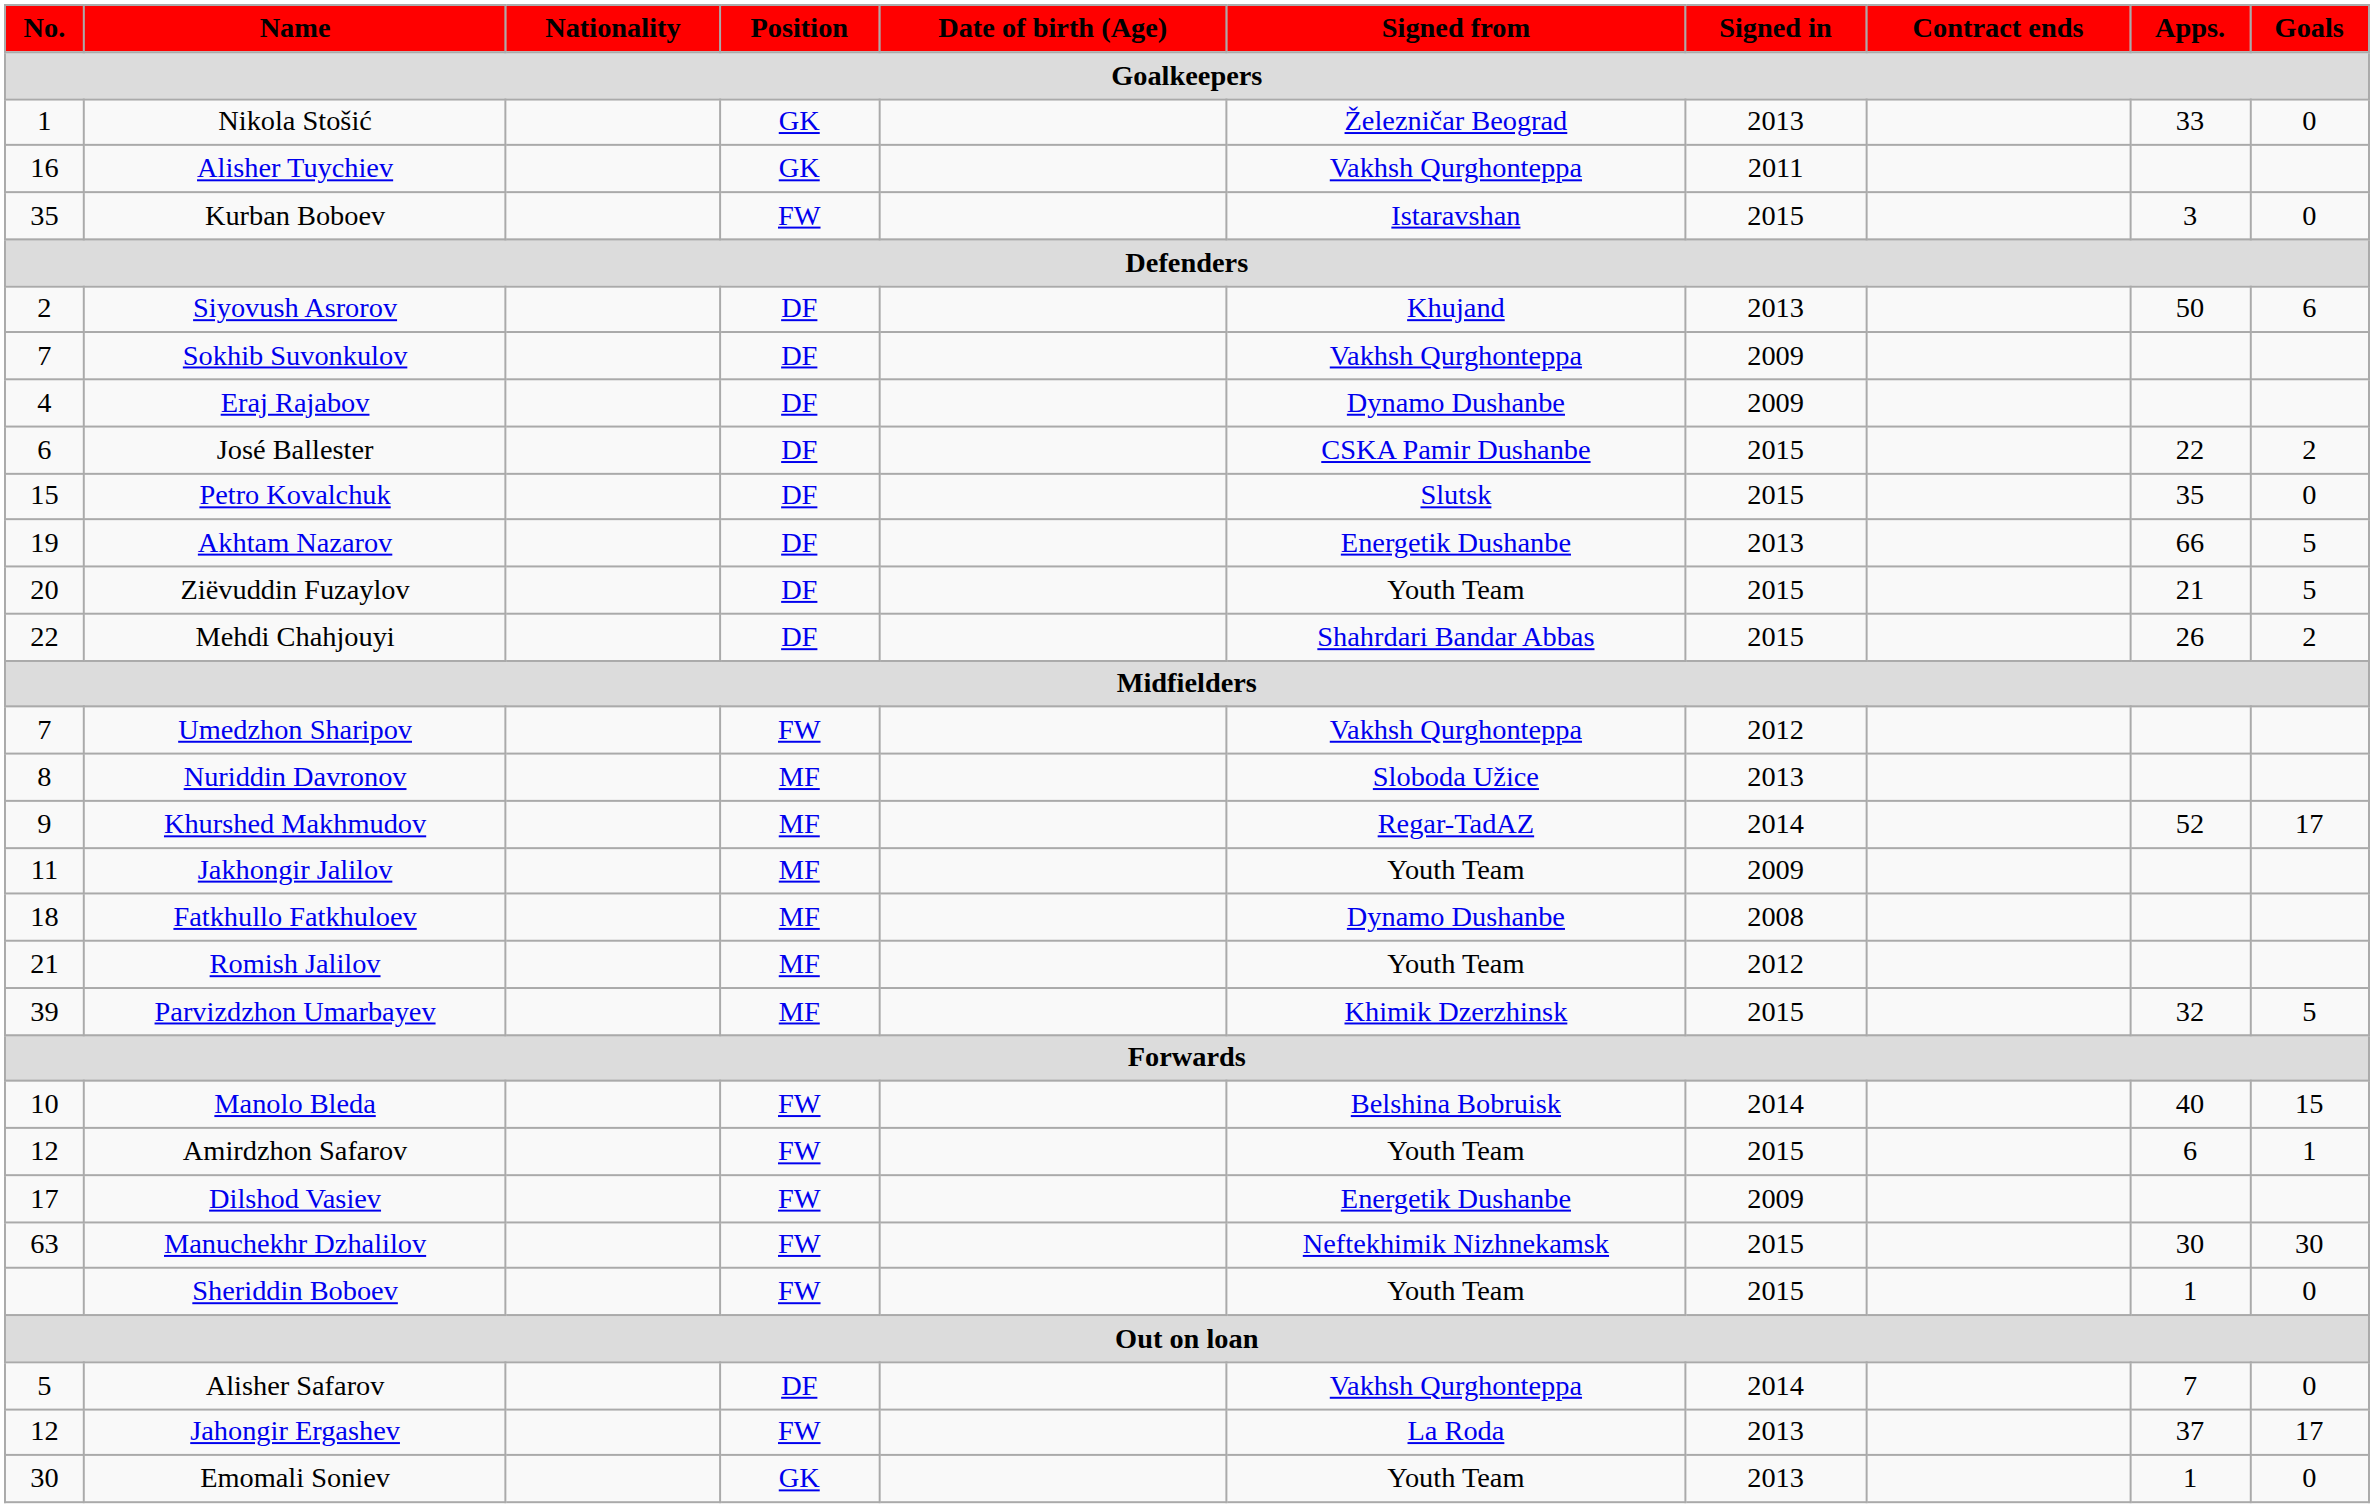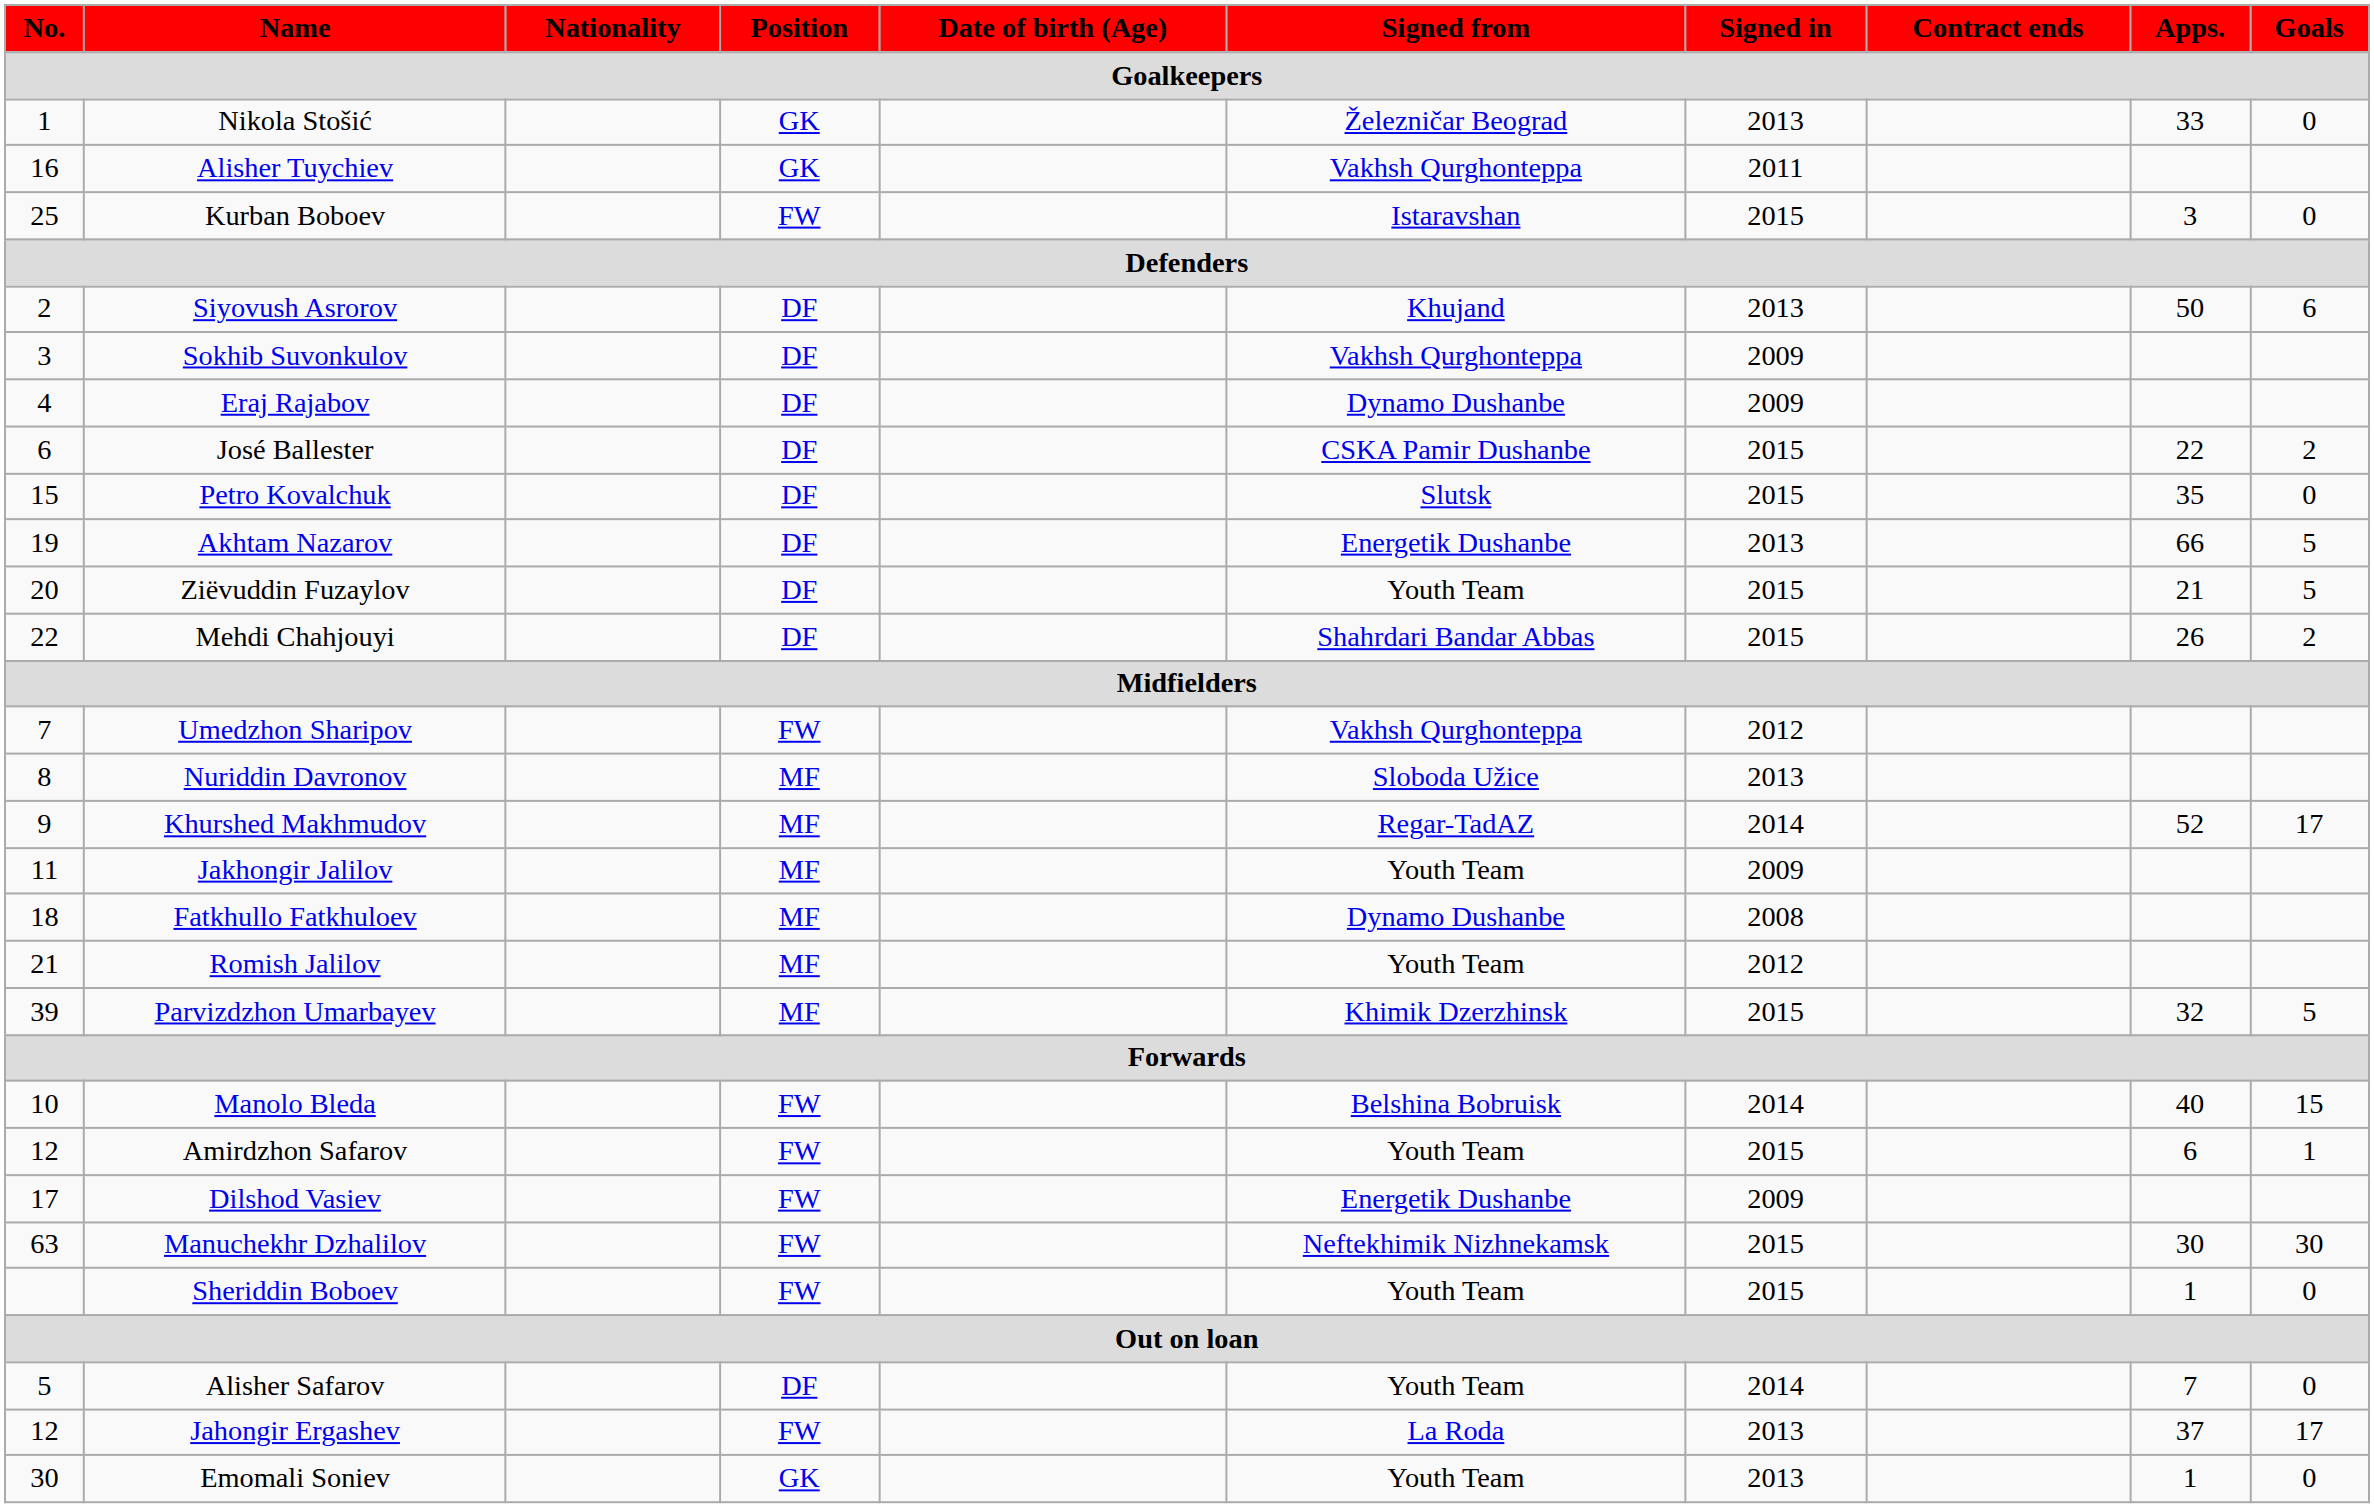 <table class="wikitable"  style="text-align:center; font-size:90%; width:95%;">
 <tr>
 <th style="background:#FF0000; color:#000000; text-align:center;">No.</th>
 <th style="background:#FF0000; color:#000000; text-align:center;">Name</th>
 <th style="background:#FF0000; color:#000000; text-align:center;">Nationality</th>
 <th style="background:#FF0000; color:#000000; text-align:center;">Position</th>
 <th style="background:#FF0000; color:#000000; text-align:center;">Date of birth (Age)</th>
 <th style="background:#FF0000; color:#000000; text-align:center;">Signed from</th>
 <th style="background:#FF0000; color:#000000; text-align:center;">Signed in</th>
 <th style="background:#FF0000; color:#000000; text-align:center;">Contract ends</th>
 <th style="background:#FF0000; color:#000000; text-align:center;">Apps.</th>
 <th style="background:#FF0000; color:#000000; text-align:center;">Goals</th>
 </tr>
 <tr>
 <th colspan=11  style="background:#dcdcdc; text-align:center;">Goalkeepers</th>
 </tr>
 <tr>
 <td>1</td>
 <td>Nikola Stošić</td>
 <td></td>
 <td><a href='#'>GK</a></td>
 <td></td>
 <td><a href='#'>Železničar Beograd</a></td>
 <td>2013</td>
 <td></td>
 <td>33</td>
 <td>0</td>
 </tr>
 <tr>
 <td>16</td>
 <td><a href='#'>Alisher Tuychiev</a></td>
 <td></td>
 <td><a href='#'>GK</a></td>
 <td></td>
 <td><a href='#'>Vakhsh Qurghonteppa</a></td>
 <td>2011</td>
 <td></td>
 <td></td>
 <td></td>
 </tr>
 <tr>
-<td>35</td>
+<td>25</td>
 <td>Kurban Boboev</td>
 <td></td>
 <td><a href='#'>FW</a></td>
 <td></td>
 <td><a href='#'>Istaravshan</a></td>
 <td>2015</td>
 <td></td>
 <td>3</td>
 <td>0</td>
 </tr>
 <tr>
 <th colspan=11  style="background:#dcdcdc; text-align:center;">Defenders</th>
 </tr>
 <tr>
 <td>2</td>
 <td><a href='#'>Siyovush Asrorov</a></td>
 <td></td>
 <td><a href='#'>DF</a></td>
 <td></td>
 <td><a href='#'>Khujand</a></td>
 <td>2013</td>
 <td></td>
 <td>50</td>
 <td>6</td>
 </tr>
 <tr>
-<td>7</td>
+<td>3</td>
 <td><a href='#'>Sokhib Suvonkulov</a></td>
 <td></td>
 <td><a href='#'>DF</a></td>
 <td></td>
 <td><a href='#'>Vakhsh Qurghonteppa</a></td>
 <td>2009</td>
 <td></td>
 <td></td>
 <td></td>
 </tr>
 <tr>
 <td>4</td>
 <td><a href='#'>Eraj Rajabov</a></td>
 <td></td>
 <td><a href='#'>DF</a></td>
 <td></td>
 <td><a href='#'>Dynamo Dushanbe</a></td>
 <td>2009</td>
 <td></td>
 <td></td>
 <td></td>
 </tr>
 <tr>
 <td>6</td>
 <td>José Ballester</td>
 <td></td>
 <td><a href='#'>DF</a></td>
 <td></td>
 <td><a href='#'>CSKA Pamir Dushanbe</a></td>
 <td>2015</td>
 <td></td>
 <td>22</td>
 <td>2</td>
 </tr>
 <tr>
 <td>15</td>
 <td><a href='#'>Petro Kovalchuk</a></td>
 <td></td>
 <td><a href='#'>DF</a></td>
 <td></td>
 <td><a href='#'>Slutsk</a></td>
 <td>2015</td>
 <td></td>
 <td>35</td>
 <td>0</td>
 </tr>
 <tr>
 <td>19</td>
 <td><a href='#'>Akhtam Nazarov</a></td>
 <td></td>
 <td><a href='#'>DF</a></td>
 <td></td>
 <td><a href='#'>Energetik Dushanbe</a></td>
 <td>2013</td>
 <td></td>
 <td>66</td>
 <td>5</td>
 </tr>
 <tr>
 <td>20</td>
 <td>Ziёvuddin Fuzaylov</td>
 <td></td>
 <td><a href='#'>DF</a></td>
 <td></td>
 <td>Youth Team</td>
 <td>2015</td>
 <td></td>
 <td>21</td>
 <td>5</td>
 </tr>
 <tr>
 <td>22</td>
 <td>Mehdi Chahjouyi</td>
 <td></td>
 <td><a href='#'>DF</a></td>
 <td></td>
 <td><a href='#'>Shahrdari Bandar Abbas</a></td>
 <td>2015</td>
 <td></td>
 <td>26</td>
 <td>2</td>
 </tr>
 <tr>
 <th colspan=11  style="background:#dcdcdc; text-align:center;">Midfielders</th>
 </tr>
 <tr>
 <td>7</td>
 <td><a href='#'>Umedzhon Sharipov</a></td>
 <td></td>
 <td><a href='#'>FW</a></td>
 <td></td>
 <td><a href='#'>Vakhsh Qurghonteppa</a></td>
 <td>2012</td>
 <td></td>
 <td></td>
 <td></td>
 </tr>
 <tr>
 <td>8</td>
 <td><a href='#'>Nuriddin Davronov</a></td>
 <td></td>
 <td><a href='#'>MF</a></td>
 <td></td>
 <td><a href='#'>Sloboda Užice</a></td>
 <td>2013</td>
 <td></td>
 <td></td>
 <td></td>
 </tr>
 <tr>
 <td>9</td>
 <td><a href='#'>Khurshed Makhmudov</a></td>
 <td></td>
 <td><a href='#'>MF</a></td>
 <td></td>
 <td><a href='#'>Regar-TadAZ</a></td>
 <td>2014</td>
 <td></td>
 <td>52</td>
 <td>17</td>
 </tr>
 <tr>
 <td>11</td>
 <td><a href='#'>Jakhongir Jalilov</a></td>
 <td></td>
 <td><a href='#'>MF</a></td>
 <td></td>
 <td>Youth Team</td>
 <td>2009</td>
 <td></td>
 <td></td>
 <td></td>
 </tr>
 <tr>
 <td>18</td>
 <td><a href='#'>Fatkhullo Fatkhuloev</a></td>
 <td></td>
 <td><a href='#'>MF</a></td>
 <td></td>
 <td><a href='#'>Dynamo Dushanbe</a></td>
 <td>2008</td>
 <td></td>
 <td></td>
 <td></td>
 </tr>
 <tr>
 <td>21</td>
 <td><a href='#'>Romish Jalilov</a></td>
 <td></td>
 <td><a href='#'>MF</a></td>
 <td></td>
 <td>Youth Team</td>
 <td>2012</td>
 <td></td>
 <td></td>
 <td></td>
 </tr>
 <tr>
 <td>39</td>
 <td><a href='#'>Parvizdzhon Umarbayev</a></td>
 <td></td>
 <td><a href='#'>MF</a></td>
 <td></td>
 <td><a href='#'>Khimik Dzerzhinsk</a></td>
 <td>2015</td>
 <td></td>
 <td>32</td>
 <td>5</td>
 </tr>
 <tr>
 <th colspan=11  style="background:#dcdcdc; text-align:center;">Forwards</th>
 </tr>
 <tr>
 <td>10</td>
 <td><a href='#'>Manolo Bleda</a></td>
 <td></td>
 <td><a href='#'>FW</a></td>
 <td></td>
 <td><a href='#'>Belshina Bobruisk</a></td>
 <td>2014</td>
 <td></td>
 <td>40</td>
 <td>15</td>
 </tr>
 <tr>
 <td>12</td>
 <td>Amirdzhon Safarov</td>
 <td></td>
 <td><a href='#'>FW</a></td>
 <td></td>
 <td>Youth Team</td>
 <td>2015</td>
 <td></td>
 <td>6</td>
 <td>1</td>
 </tr>
 <tr>
 <td>17</td>
 <td><a href='#'>Dilshod Vasiev</a></td>
 <td></td>
 <td><a href='#'>FW</a></td>
 <td></td>
 <td><a href='#'>Energetik Dushanbe</a></td>
 <td>2009</td>
 <td></td>
 <td></td>
 <td></td>
 </tr>
 <tr>
 <td>63</td>
 <td><a href='#'>Manuchekhr Dzhalilov</a></td>
 <td></td>
 <td><a href='#'>FW</a></td>
 <td></td>
 <td><a href='#'>Neftekhimik Nizhnekamsk</a></td>
 <td>2015</td>
 <td></td>
 <td>30</td>
 <td>30</td>
 </tr>
 <tr>
 <td></td>
 <td><a href='#'>Sheriddin Boboev</a></td>
 <td></td>
 <td><a href='#'>FW</a></td>
 <td></td>
 <td>Youth Team</td>
 <td>2015</td>
 <td></td>
 <td>1</td>
 <td>0</td>
 </tr>
 <tr>
 <th colspan=11  style="background:#dcdcdc; text-align:center;">Out on loan</th>
 </tr>
 <tr>
 <td>5</td>
 <td>Alisher Safarov</td>
 <td></td>
 <td><a href='#'>DF</a></td>
 <td></td>
-<td><a href='#'>Vakhsh Qurghonteppa</a></td>
+<td>Youth Team</td>
 <td>2014</td>
 <td></td>
 <td>7</td>
 <td>0</td>
 </tr>
 <tr>
 <td>12</td>
 <td><a href='#'>Jahongir Ergashev</a></td>
 <td></td>
 <td><a href='#'>FW</a></td>
 <td></td>
 <td><a href='#'>La Roda</a></td>
 <td>2013</td>
 <td></td>
 <td>37</td>
 <td>17</td>
 </tr>
 <tr>
 <td>30</td>
 <td>Emomali Soniev</td>
 <td></td>
 <td><a href='#'>GK</a></td>
 <td></td>
 <td>Youth Team</td>
 <td>2013</td>
 <td></td>
 <td>1</td>
 <td>0</td>
 </tr>
 </table>
